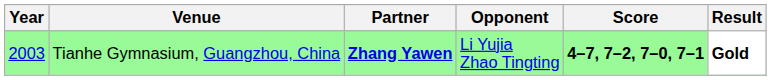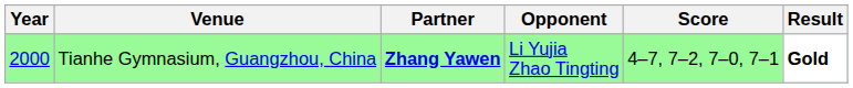 <table class="sortable wikitable" style="font-size: 90%;">
 <tr>
 <th>Year</th>
 <th>Venue</th>
 <th>Partner</th>
 <th>Opponent</th>
 <th>Score</th>
 <th>Result</th>
 </tr>
 <tr style="background:#98FB98">
-<td align="center"><a href='#'>2003</a></td>
+<td align="center"><a href='#'>2000</a></td>
 <td align="left">Tianhe Gymnasium, <a href='#'>Guangzhou, China</a></td>
 <td align="left"><strong> <a href='#'>Zhang Yawen</a></strong></td>
 <td align="left"> <a href='#'>Li Yujia</a> <br>  <a href='#'>Zhao Tingting</a></td>
-<td align="left"><strong>4–7, 7–2, 7–0, 7–1</strong></td>
+<td align="left">4–7, 7–2, 7–0, 7–1</td>
 <td style="text-align:left; background:white"> <strong>Gold</strong></td>
 </tr>
 </table>
